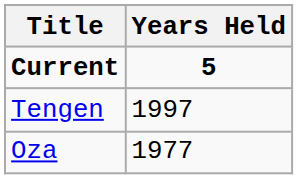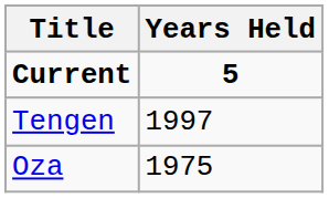 <table class="wikitable">
 <tr>
 <th>Title</th>
 <th>Years Held</th>
 </tr>
 <tr style="text-align:center;">
 <td><strong>Current</strong></td>
 <td><strong>5</strong></td>
 </tr>
 <tr>
 <td> <a href='#'>Tengen</a></td>
 <td>1997</td>
 </tr>
 <tr>
 <td> <a href='#'>Oza</a></td>
-<td>1977</td>
+<td>1975</td>
 </tr>
 </table>
